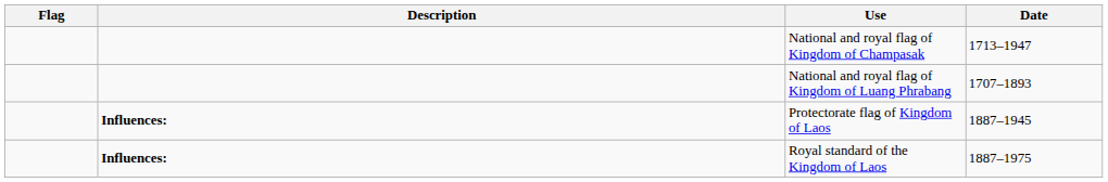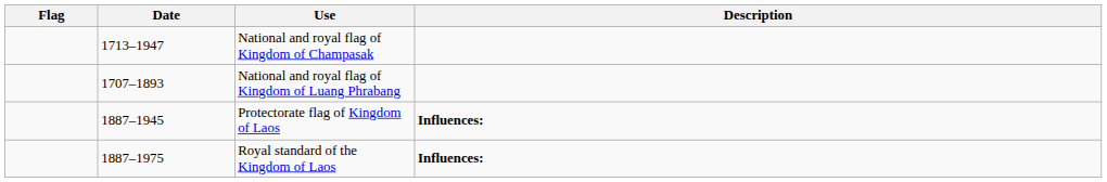 <table class="wikitable" style="width:100%">
 <tr>
 <th width="100px">Flag</th>
+<th width="150px">Date</th>
+<th width="200px">Use</th>
 <th style="min-width:250px">Description</th>
-<th width="200px">Use</th>
-<th width="150px">Date</th>
 </tr>
 <tr>
 <td></td>
+<td>1713–1947</td>
+<td>National and royal flag of <a href='#'>Kingdom of Champasak</a></td>
 <td></td>
-<td>National and royal flag of <a href='#'>Kingdom of Champasak</a></td>
-<td>1713–1947</td>
 </tr>
 <tr>
 <td></td>
+<td>1707–1893</td>
+<td>National and royal flag of <a href='#'>Kingdom of Luang Phrabang</a></td>
 <td></td>
-<td>National and royal flag of <a href='#'>Kingdom of Luang Phrabang</a></td>
-<td>1707–1893</td>
 </tr>
 <tr>
 <td></td>
+<td>1887–1945</td>
+<td>Protectorate flag of <a href='#'>Kingdom of Laos</a></td>
 <td><strong>Influences:</strong>  </td>
-<td>Protectorate flag of <a href='#'>Kingdom of Laos</a></td>
-<td>1887–1945</td>
 </tr>
 <tr>
 <td></td>
+<td>1887–1975</td>
+<td>Royal standard of the <a href='#'>Kingdom of Laos</a></td>
 <td><strong>Influences:</strong> </td>
-<td>Royal standard of the <a href='#'>Kingdom of Laos</a></td>
-<td>1887–1975</td>
 </tr>
 </table>
